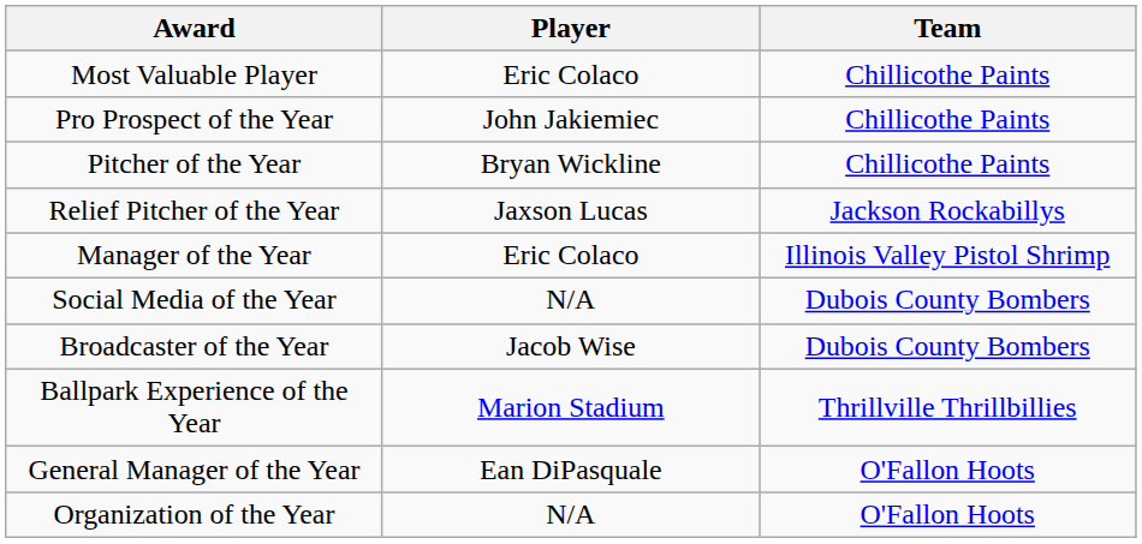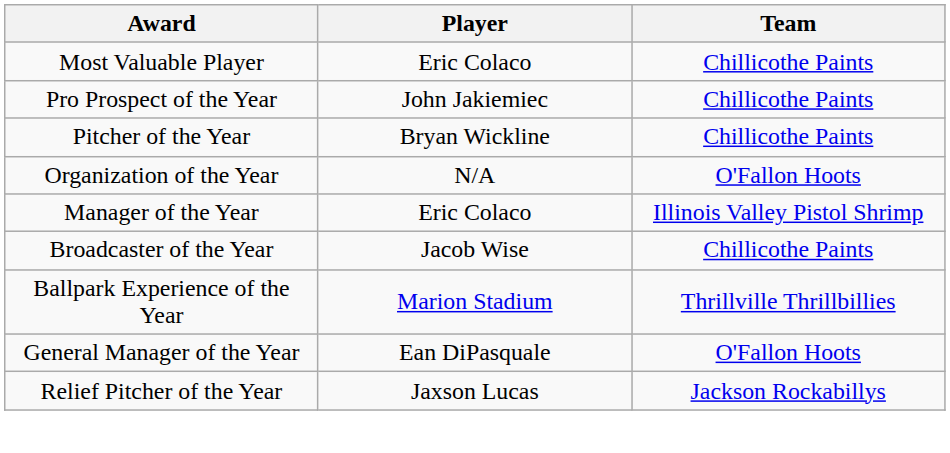 <table class="wikitable"  style="width:50%; text-align:center;">
 <tr>
 <th style="width:25%;">Award</th>
 <th style="width:25%;">Player</th>
 <th style="width:25%;">Team</th>
 </tr>
 <tr>
 <td>Most Valuable Player</td>
 <td>Eric Colaco</td>
 <td><a href='#'>Chillicothe Paints</a></td>
 </tr>
 <tr>
 <td>Pro Prospect of the Year</td>
 <td>John Jakiemiec</td>
 <td><a href='#'>Chillicothe Paints</a></td>
 </tr>
 <tr>
 <td>Pitcher of the Year</td>
 <td>Bryan Wickline</td>
 <td><a href='#'>Chillicothe Paints</a></td>
 </tr>
 <tr>
-<td>Relief Pitcher of the Year</td>
-<td>Jaxson Lucas</td>
-<td><a href='#'>Jackson Rockabillys</a></td>
+<td>Organization of the Year</td>
+<td>N/A</td>
+<td><a href='#'>O'Fallon Hoots</a></td>
 </tr>
 <tr>
 <td>Manager of the Year</td>
 <td>Eric Colaco</td>
 <td><a href='#'>Illinois Valley Pistol Shrimp</a></td>
 </tr>
 <tr>
-<td>Social Media of the Year</td>
-<td>N/A</td>
-<td><a href='#'>Dubois County Bombers</a></td>
-</tr>
-<tr>
 <td>Broadcaster of the Year</td>
 <td>Jacob Wise</td>
-<td><a href='#'>Dubois County Bombers</a></td>
+<td><a href='#'>Chillicothe Paints</a></td>
 </tr>
 <tr>
 <td>Ballpark Experience of the Year</td>
 <td><a href='#'>Marion Stadium</a></td>
 <td><a href='#'>Thrillville Thrillbillies</a></td>
 </tr>
 <tr>
 <td>General Manager of the Year</td>
 <td>Ean DiPasquale</td>
 <td><a href='#'>O'Fallon Hoots</a></td>
 </tr>
 <tr>
-<td>Organization of the Year</td>
-<td>N/A</td>
-<td><a href='#'>O'Fallon Hoots</a></td>
+<td>Relief Pitcher of the Year</td>
+<td>Jaxson Lucas</td>
+<td><a href='#'>Jackson Rockabillys</a></td>
 </tr>
 </table>
